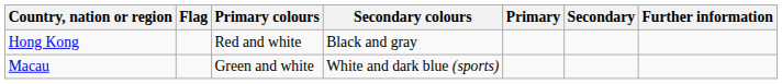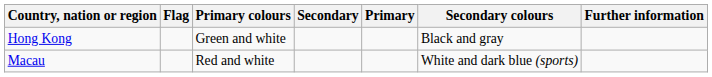 <table class="wikitable sortable mw-collapsible mw-collapsed" style="font-size:90%">
 <tr>
 <th>Country, nation or region</th>
 <th>Flag</th>
 <th>Primary colours</th>
+<th>Secondary</th>
+<th>Primary</th>
 <th>Secondary colours</th>
-<th>Primary</th>
-<th>Secondary</th>
 <th>Further information</th>
 </tr>
 <tr>
 <td><a href='#'>Hong Kong</a></td>
 <td style="text-align:center"></td>
-<td>Red and white</td>
-<td>Black and gray</td>
+<td>Green and white</td>
 <td></td>
 <td></td>
+<td>Black and gray</td>
 <td></td>
 </tr>
 <tr>
 <td><a href='#'>Macau</a></td>
 <td style="text-align:center"></td>
-<td>Green and white</td>
-<td>White and dark blue <em>(sports)</em></td>
+<td>Red and white</td>
 <td></td>
 <td></td>
+<td>White and dark blue <em>(sports)</em></td>
 <td></td>
 </tr>
 </table>
